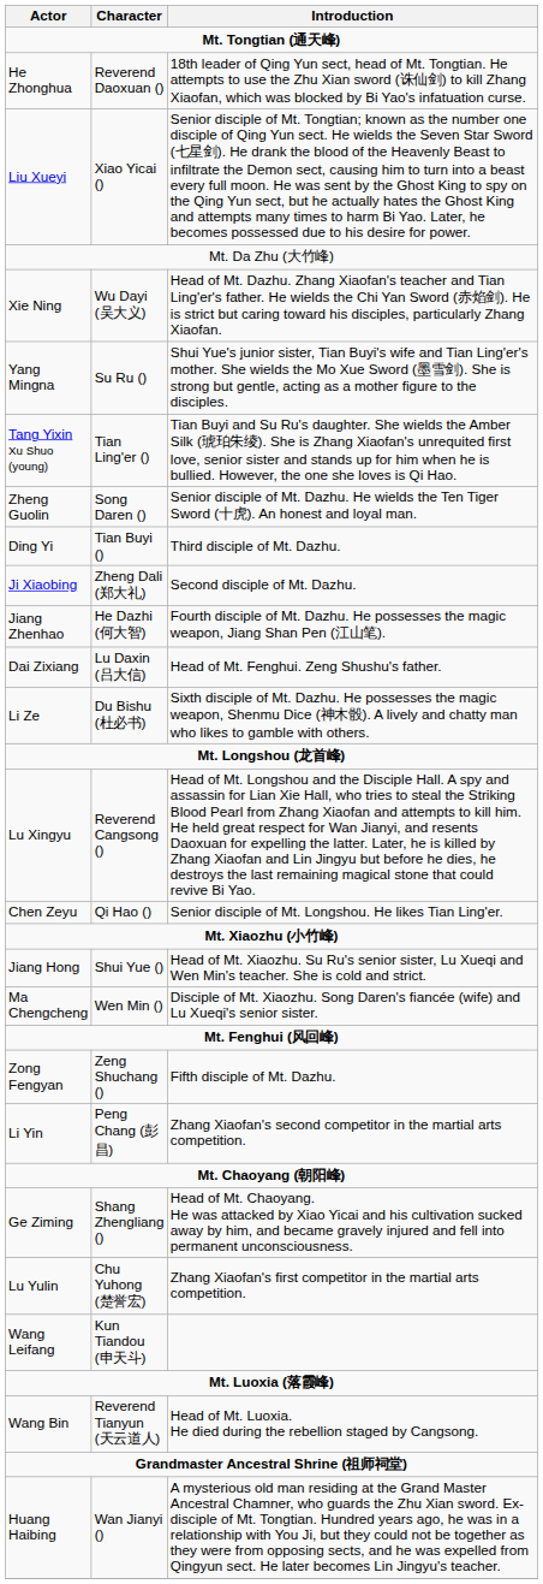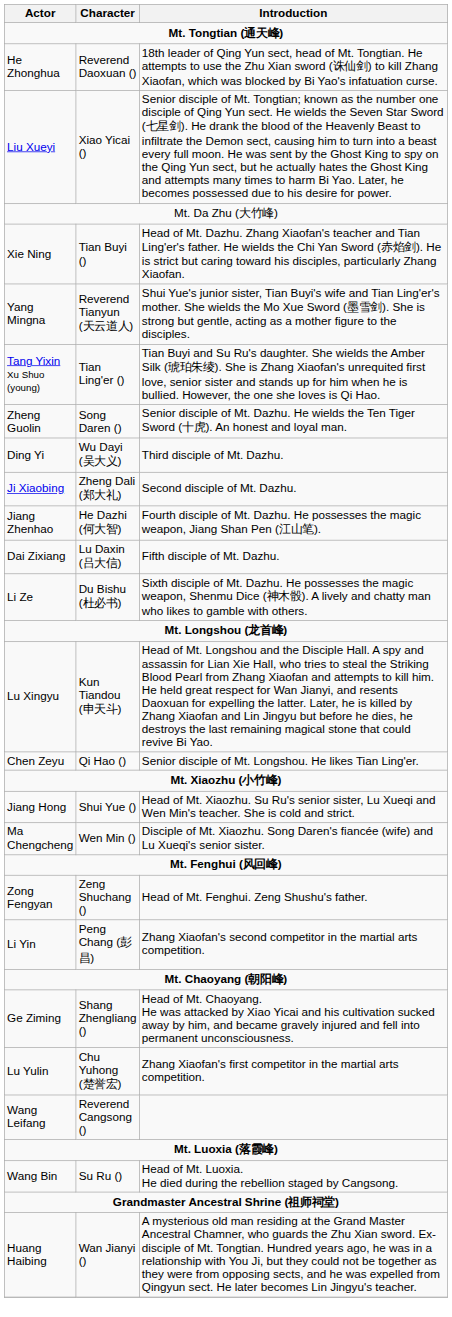 <table class="wikitable">
 <tr>
 <th style="width:12%">Actor</th>
 <th style="width:14%">Character</th>
 <th>Introduction</th>
 </tr>
 <tr>
 <td colspan=6 style="text-align:center;"><strong>Mt. Tongtian (通天峰)</strong></td>
 </tr>
 <tr>
 <td>He Zhonghua</td>
 <td>Reverend Daoxuan ()</td>
 <td>18th leader of Qing Yun sect, head of Mt. Tongtian. He attempts to use the Zhu Xian sword (诛仙剑) to kill Zhang Xiaofan, which was blocked by Bi Yao's infatuation curse.</td>
 </tr>
 <tr>
 <td><a href='#'>Liu Xueyi</a></td>
 <td>Xiao Yicai ()</td>
 <td>Senior disciple of Mt. Tongtian; known as the number one disciple of Qing Yun sect. He wields the Seven Star Sword (七星剑). He drank the blood of the Heavenly Beast to infiltrate the Demon sect, causing him to turn into a beast every full moon. He was sent by the Ghost King to spy on the Qing Yun sect, but he actually hates the Ghost King and attempts many times to harm Bi Yao. Later, he becomes possessed due to his desire for power.</td>
 </tr>
 <tr>
 <td colspan=6 style="text-align:center;">Mt. Da Zhu (大竹峰)</td>
 </tr>
 <tr>
 <td>Xie Ning</td>
-<td>Wu Dayi (吴大义)</td>
+<td>Tian Buyi ()</td>
 <td>Head of Mt. Dazhu. Zhang Xiaofan's teacher and Tian Ling'er's father. He wields the Chi Yan Sword (赤焰剑). He is strict but caring toward his disciples, particularly Zhang Xiaofan.</td>
 </tr>
 <tr>
 <td>Yang Mingna</td>
-<td>Su Ru ()</td>
+<td>Reverend Tianyun (天云道人)</td>
 <td>Shui Yue's junior sister, Tian Buyi's wife and Tian Ling'er's mother. She wields the Mo Xue Sword (墨雪剑). She is strong but gentle, acting as a mother figure to the disciples.</td>
 </tr>
 <tr>
 <td><a href='#'>Tang Yixin</a>  <br> <small>Xu Shuo (young)</small></td>
 <td>Tian Ling'er ()</td>
 <td>Tian Buyi and Su Ru's daughter. She wields the Amber Silk (琥珀朱绫). She is Zhang Xiaofan's unrequited first love, senior sister and stands up for him when he is bullied. However, the one she loves is Qi Hao.</td>
 </tr>
 <tr>
 <td>Zheng Guolin</td>
 <td>Song Daren ()</td>
 <td>Senior disciple of Mt. Dazhu. He wields the Ten Tiger Sword (十虎). An honest and loyal man.</td>
 </tr>
 <tr>
 <td>Ding Yi</td>
-<td>Tian Buyi ()</td>
+<td>Wu Dayi (吴大义)</td>
 <td>Third disciple of Mt. Dazhu.</td>
 </tr>
 <tr>
 <td><a href='#'>Ji Xiaobing</a></td>
 <td>Zheng Dali (郑大礼)</td>
 <td>Second disciple of Mt. Dazhu.</td>
 </tr>
 <tr>
 <td>Jiang Zhenhao</td>
 <td>He Dazhi (何大智)</td>
 <td>Fourth disciple of Mt. Dazhu. He possesses the magic weapon, Jiang Shan Pen (江山笔).</td>
 </tr>
 <tr>
 <td>Dai Zixiang</td>
 <td>Lu Daxin (吕大信)</td>
-<td>Head of Mt. Fenghui. Zeng Shushu's father.</td>
+<td>Fifth disciple of Mt. Dazhu.</td>
 </tr>
 <tr>
 <td>Li Ze</td>
 <td>Du Bishu (杜必书)</td>
 <td>Sixth disciple of Mt. Dazhu. He possesses the magic weapon, Shenmu Dice (神木骰). A lively and chatty man who likes to gamble with others.</td>
 </tr>
 <tr>
 <td colspan=6 style="text-align:center;"><strong>Mt. Longshou (龙首峰)</strong></td>
 </tr>
 <tr>
 <td>Lu Xingyu</td>
-<td>Reverend Cangsong ()</td>
+<td>Kun Tiandou (申天斗)</td>
 <td>Head of Mt. Longshou and the Disciple Hall. A spy and assassin for Lian Xie Hall, who tries to steal the Striking Blood Pearl from Zhang Xiaofan and attempts to kill him. He held great respect for Wan Jianyi, and resents Daoxuan for expelling the latter. Later, he is killed by Zhang Xiaofan and Lin Jingyu but before he dies, he destroys the last remaining magical stone that could revive Bi Yao.</td>
 </tr>
 <tr>
 <td>Chen Zeyu</td>
 <td>Qi Hao ()</td>
 <td>Senior disciple of Mt. Longshou. He likes Tian Ling'er.</td>
 </tr>
 <tr>
 <td colspan=6 style="text-align:center;"><strong>Mt. Xiaozhu (小竹峰)</strong></td>
 </tr>
 <tr>
 <td>Jiang Hong</td>
 <td>Shui Yue ()</td>
 <td>Head of Mt. Xiaozhu. Su Ru's senior sister, Lu Xueqi and Wen Min's teacher. She is cold and strict.</td>
 </tr>
 <tr>
 <td>Ma Chengcheng</td>
 <td>Wen Min ()</td>
 <td>Disciple of Mt. Xiaozhu. Song Daren's fiancée (wife) and Lu Xueqi's senior sister.</td>
 </tr>
 <tr>
 <td colspan=6 style="text-align:center;"><strong>Mt. Fenghui (风回峰)</strong></td>
 </tr>
 <tr>
 <td>Zong Fengyan</td>
 <td>Zeng Shuchang ()</td>
-<td>Fifth disciple of Mt. Dazhu.</td>
+<td>Head of Mt. Fenghui. Zeng Shushu's father.</td>
 </tr>
 <tr>
 <td>Li Yin</td>
 <td>Peng Chang (彭昌)</td>
 <td>Zhang Xiaofan's second competitor in the martial arts competition.</td>
 </tr>
 <tr>
 <td colspan=6 style="text-align:center;"><strong>Mt. Chaoyang (朝阳峰)</strong></td>
 </tr>
 <tr>
 <td>Ge Ziming</td>
 <td>Shang Zhengliang ()</td>
 <td>Head of Mt. Chaoyang.<br> He was attacked by Xiao Yicai and his cultivation sucked away by him, and became gravely injured and fell into permanent unconsciousness.</td>
 </tr>
 <tr>
 <td>Lu Yulin</td>
 <td>Chu Yuhong (楚誉宏)</td>
 <td>Zhang Xiaofan's first competitor in the martial arts competition.</td>
 </tr>
 <tr>
 <td>Wang Leifang</td>
-<td>Kun Tiandou (申天斗)</td>
+<td>Reverend Cangsong ()</td>
 <td></td>
 </tr>
 <tr>
 <td colspan=6 style="text-align:center;"><strong>Mt. Luoxia (落霞峰)</strong></td>
 </tr>
 <tr>
 <td>Wang Bin</td>
-<td>Reverend Tianyun (天云道人)</td>
+<td>Su Ru ()</td>
 <td>Head of Mt. Luoxia.<br>He died during the rebellion staged by Cangsong.</td>
 </tr>
 <tr>
 <td colspan=6 style="text-align:center;"><strong>Grandmaster Ancestral Shrine (祖师祠堂)</strong></td>
 </tr>
 <tr>
 <td>Huang Haibing</td>
 <td>Wan Jianyi ()</td>
 <td>A mysterious old man residing at the Grand Master Ancestral Chamner, who guards the Zhu Xian sword. Ex-disciple of Mt. Tongtian. Hundred years ago, he was in a relationship with You Ji, but they could not be together as they were from opposing sects, and he was expelled from Qingyun sect. He later becomes Lin Jingyu's teacher.</td>
 </tr>
 <tr>
 </tr>
 </table>
